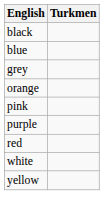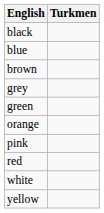 <table class="wikitable">
 <tr>
 <th>English</th>
 <th>Turkmen</th>
 </tr>
 <tr>
 <td>black</td>
 <td></td>
 </tr>
 <tr>
 <td>blue</td>
 <td></td>
 </tr>
 <tr>
+<td>brown</td>
+<td></td>
+</tr>
+<tr>
 <td>grey</td>
+<td></td>
+</tr>
+<tr>
+<td>green</td>
 <td></td>
 </tr>
 <tr>
 <td>orange</td>
 <td></td>
 </tr>
 <tr>
 <td>pink</td>
-<td></td>
-</tr>
-<tr>
-<td>purple</td>
 <td></td>
 </tr>
 <tr>
 <td>red</td>
 <td></td>
 </tr>
 <tr>
 <td>white</td>
 <td></td>
 </tr>
 <tr>
 <td>yellow</td>
 <td></td>
 </tr>
 </table>
